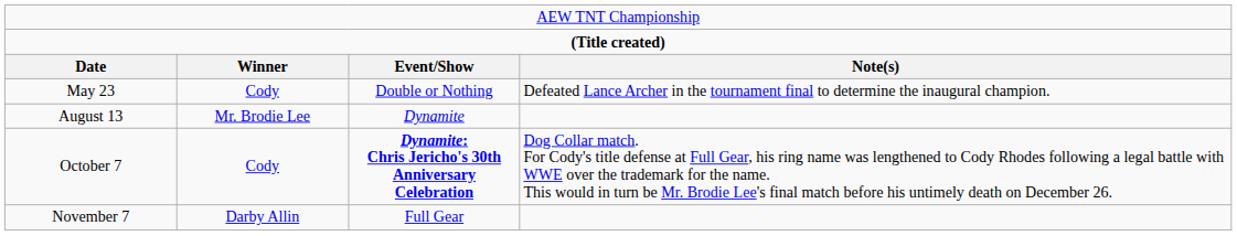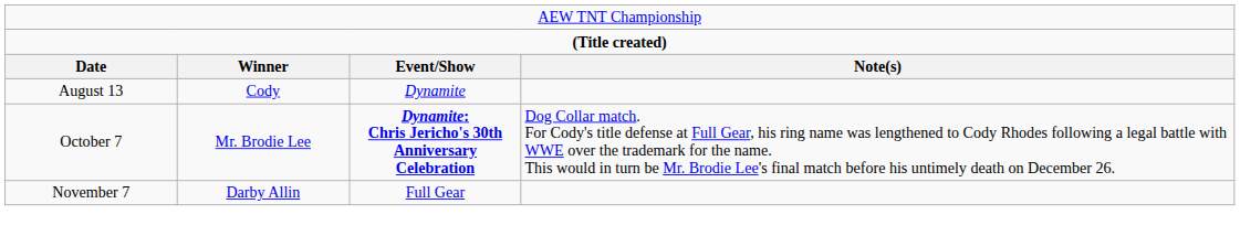 <table class="wikitable" style="text-align:center; width:100%;">
 <tr>
 <td colspan="4" style="text-align: center;"><a href='#'>AEW TNT Championship</a></td>
 </tr>
 <tr>
 <td colspan="4" style="text-align: center;"><strong>(Title created)</strong></td>
 </tr>
 <tr>
 <th width=14%>Date</th>
 <th width=14%>Winner</th>
 <th width=14%>Event/Show</th>
 <th width=58%>Note(s)</th>
 </tr>
 <tr>
-<td>May 23</td>
+<td>August 13<br></td>
 <td><a href='#'>Cody</a></td>
-<td><a href='#'>Double or Nothing</a></td>
-<td style="text-align: left;">Defeated <a href='#'>Lance Archer</a> in the <a href='#'>tournament final</a> to determine the inaugural champion.</td>
-</tr>
-<tr>
-<td>August 13<br></td>
-<td><a href='#'>Mr. Brodie Lee</a></td>
 <td><em><a href='#'>Dynamite</a></em></td>
 <td></td>
 </tr>
 <tr>
 <td>October 7</td>
-<td><a href='#'>Cody</a></td>
+<td><a href='#'>Mr. Brodie Lee</a></td>
 <td><strong><a href='#'><em>Dynamite</em>:<br>Chris Jericho's 30th Anniversary Celebration</a></strong></td>
 <td style="text-align: left;"><a href='#'>Dog Collar match</a>.<br>For Cody's title defense at <a href='#'>Full Gear</a>, his ring name was lengthened to Cody Rhodes following a legal battle with <a href='#'>WWE</a> over the trademark for the name.<br>This would in turn be <a href='#'>Mr. Brodie Lee</a>'s final match before his untimely death on December 26.</td>
 </tr>
 <tr>
 <td>November 7</td>
 <td><a href='#'>Darby Allin</a></td>
 <td><a href='#'>Full Gear</a></td>
 <td></td>
 </tr>
 </table>
